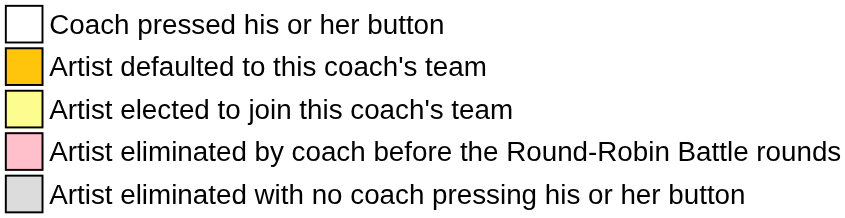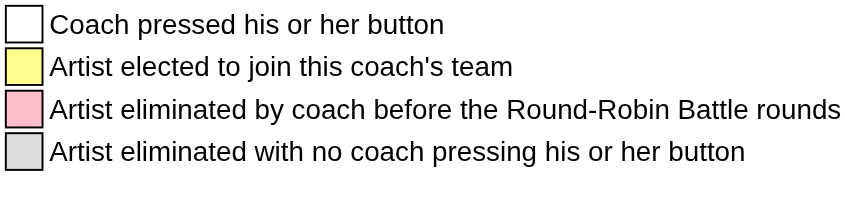 <table class="toccolours" style="font-size: 90%; white-space: nowrap;">
 <tr>
 <td style="background:white; border:1px solid black;"> <strong></strong> </td>
 <td>Coach pressed his or her button</td>
-</tr>
-<tr>
-<td style="background:#ffc40c; border:1px solid black;">    </td>
-<td>Artist defaulted to this coach's team</td>
 </tr>
 <tr>
 <td style="background:#fdfc8f; border:1px solid black;">    </td>
 <td style="padding-right: 8px">Artist elected to join this coach's team</td>
 </tr>
 <tr>
 <td style="background:pink; border:1px solid black;">    </td>
 <td>Artist eliminated by coach before the Round-Robin Battle rounds</td>
 </tr>
 <tr>
 <td style="background:#dcdcdc; border:1px solid black;">    </td>
 <td>Artist eliminated with no coach pressing his or her button</td>
 </tr>
 </table>
